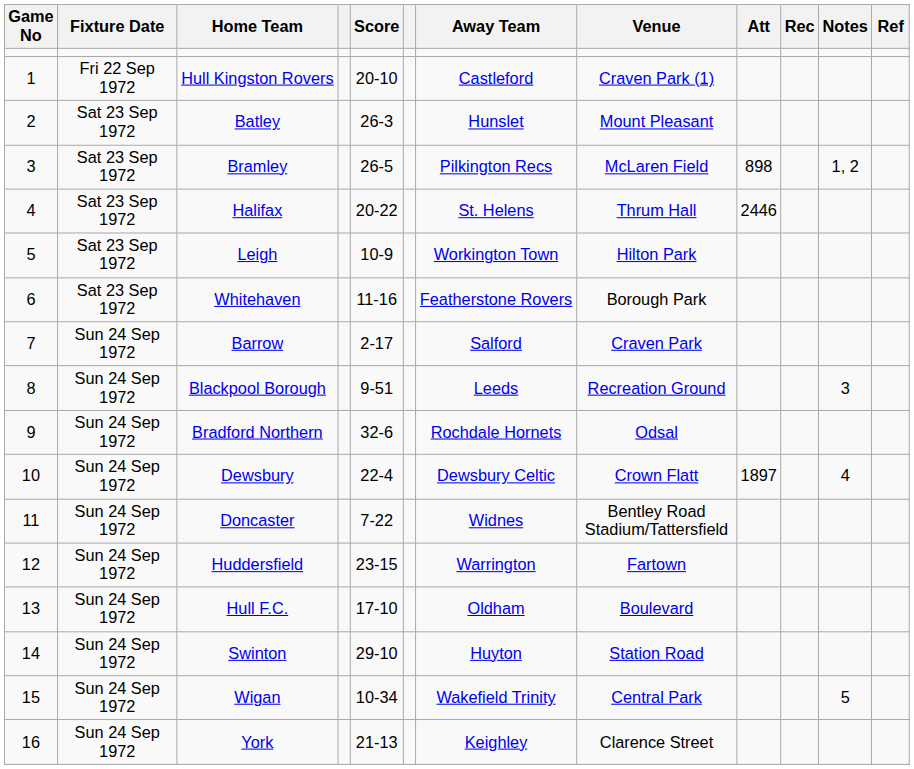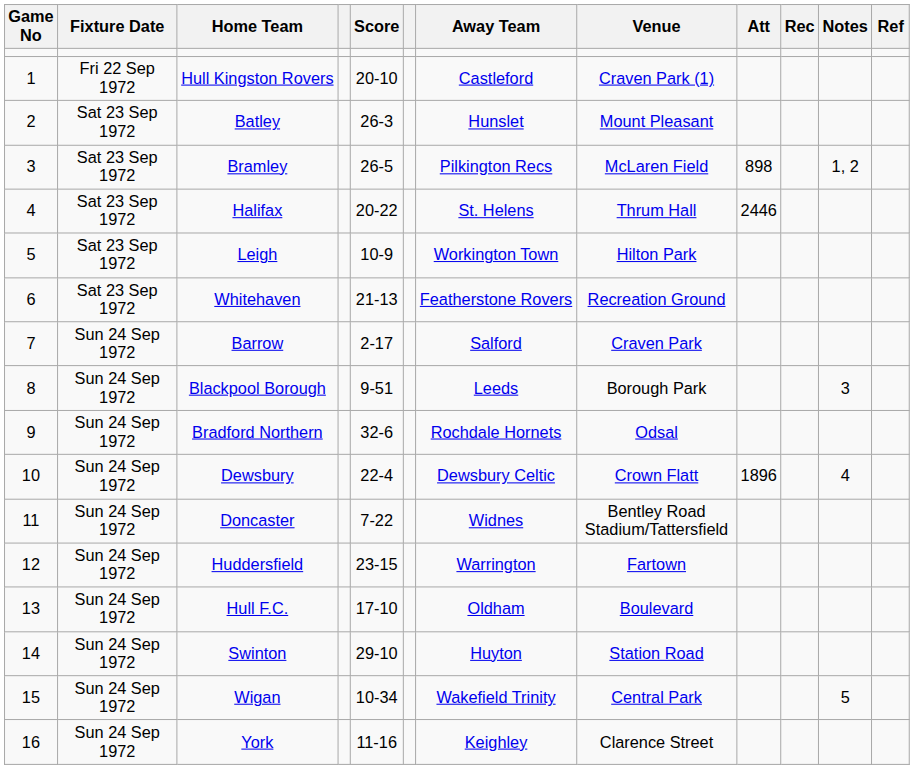 <table class="wikitable" style="text-align:center;">
 <tr>
 <th width=10 abbr="No">Game No</th>
 <th width=110 abbr="Date">Fixture Date</th>
 <th width=150 abbr="Home Team">Home Team</th>
 <th width=5 abbr="space"></th>
 <th width=20 abbr="Score">Score</th>
 <th width=5 abbr="space"></th>
 <th width=150 abbr="Away Team">Away Team</th>
 <th width=150 abbr="Venue">Venue</th>
 <th width=30 abbr="Att">Att</th>
 <th width=30 abbr="Rec">Rec</th>
 <th width=20 abbr="Notes">Notes</th>
 <th width=30 abbr="Ref">Ref</th>
 </tr>
 <tr>
 <td></td>
 <td></td>
 <td></td>
 <td></td>
 <td></td>
 <td></td>
 <td></td>
 <td></td>
 <td></td>
 <td></td>
 <td></td>
 <td></td>
 </tr>
 <tr>
 <td>1</td>
 <td>Fri 22 Sep 1972</td>
 <td><a href='#'>Hull Kingston Rovers</a></td>
 <td></td>
 <td>20-10</td>
 <td></td>
 <td><a href='#'>Castleford</a></td>
 <td><a href='#'>Craven Park (1)</a></td>
 <td></td>
 <td></td>
 <td></td>
 <td></td>
 </tr>
 <tr>
 <td>2</td>
 <td>Sat 23 Sep 1972</td>
 <td><a href='#'>Batley</a></td>
 <td></td>
 <td>26-3</td>
 <td></td>
 <td><a href='#'>Hunslet</a></td>
 <td><a href='#'>Mount Pleasant</a></td>
 <td></td>
 <td></td>
 <td></td>
 <td></td>
 </tr>
 <tr>
 <td>3</td>
 <td>Sat 23 Sep 1972</td>
 <td><a href='#'>Bramley</a></td>
 <td></td>
 <td>26-5</td>
 <td></td>
 <td><a href='#'>Pilkington Recs</a></td>
 <td><a href='#'>McLaren Field</a></td>
 <td>898</td>
 <td></td>
 <td>1, 2</td>
 <td></td>
 </tr>
 <tr>
 <td>4</td>
 <td>Sat 23 Sep 1972</td>
 <td><a href='#'>Halifax</a></td>
 <td></td>
 <td>20-22</td>
 <td></td>
 <td><a href='#'>St. Helens</a></td>
 <td><a href='#'>Thrum Hall</a></td>
 <td>2446</td>
 <td></td>
 <td></td>
 <td></td>
 </tr>
 <tr>
 <td>5</td>
 <td>Sat 23 Sep 1972</td>
 <td><a href='#'>Leigh</a></td>
 <td></td>
 <td>10-9</td>
 <td></td>
 <td><a href='#'>Workington Town</a></td>
 <td><a href='#'>Hilton Park</a></td>
 <td></td>
 <td></td>
 <td></td>
 <td></td>
 </tr>
 <tr>
 <td>6</td>
 <td>Sat 23 Sep 1972</td>
 <td><a href='#'>Whitehaven</a></td>
 <td></td>
-<td>11-16</td>
+<td>21-13</td>
 <td></td>
 <td><a href='#'>Featherstone Rovers</a></td>
-<td>Borough Park</td>
+<td><a href='#'>Recreation Ground</a></td>
 <td></td>
 <td></td>
 <td></td>
 <td></td>
 </tr>
 <tr>
 <td>7</td>
 <td>Sun 24 Sep 1972</td>
 <td><a href='#'>Barrow</a></td>
 <td></td>
 <td>2-17</td>
 <td></td>
 <td><a href='#'>Salford</a></td>
 <td><a href='#'>Craven Park</a></td>
 <td></td>
 <td></td>
 <td></td>
 <td></td>
 </tr>
 <tr>
 <td>8</td>
 <td>Sun 24 Sep 1972</td>
 <td><a href='#'>Blackpool Borough</a></td>
 <td></td>
 <td>9-51</td>
 <td></td>
 <td><a href='#'>Leeds</a></td>
-<td><a href='#'>Recreation Ground</a></td>
+<td>Borough Park</td>
 <td></td>
 <td></td>
 <td>3</td>
 <td></td>
 </tr>
 <tr>
 <td>9</td>
 <td>Sun 24 Sep 1972</td>
 <td><a href='#'>Bradford Northern</a></td>
 <td></td>
 <td>32-6</td>
 <td></td>
 <td><a href='#'>Rochdale Hornets</a></td>
 <td><a href='#'>Odsal</a></td>
 <td></td>
 <td></td>
 <td></td>
 <td></td>
 </tr>
 <tr>
 <td>10</td>
 <td>Sun 24 Sep 1972</td>
 <td><a href='#'>Dewsbury</a></td>
 <td></td>
 <td>22-4</td>
 <td></td>
 <td><a href='#'>Dewsbury Celtic</a></td>
 <td><a href='#'>Crown Flatt</a></td>
-<td>1897</td>
+<td>1896</td>
 <td></td>
 <td>4</td>
 <td></td>
 </tr>
 <tr>
 <td>11</td>
 <td>Sun 24 Sep 1972</td>
 <td><a href='#'>Doncaster</a></td>
 <td></td>
 <td>7-22</td>
 <td></td>
 <td><a href='#'>Widnes</a></td>
 <td>Bentley Road Stadium/Tattersfield</td>
 <td></td>
 <td></td>
 <td></td>
 <td></td>
 </tr>
 <tr>
 <td>12</td>
 <td>Sun 24 Sep 1972</td>
 <td><a href='#'>Huddersfield</a></td>
 <td></td>
 <td>23-15</td>
 <td></td>
 <td><a href='#'>Warrington</a></td>
 <td><a href='#'>Fartown</a></td>
 <td></td>
 <td></td>
 <td></td>
 <td></td>
 </tr>
 <tr>
 <td>13</td>
 <td>Sun 24 Sep 1972</td>
 <td><a href='#'>Hull F.C.</a></td>
 <td></td>
 <td>17-10</td>
 <td></td>
 <td><a href='#'>Oldham</a></td>
 <td><a href='#'>Boulevard</a></td>
 <td></td>
 <td></td>
 <td></td>
 <td></td>
 </tr>
 <tr>
 <td>14</td>
 <td>Sun 24 Sep 1972</td>
 <td><a href='#'>Swinton</a></td>
 <td></td>
 <td>29-10</td>
 <td></td>
 <td><a href='#'>Huyton</a></td>
 <td><a href='#'>Station Road</a></td>
 <td></td>
 <td></td>
 <td></td>
 <td></td>
 </tr>
 <tr>
 <td>15</td>
 <td>Sun 24 Sep 1972</td>
 <td><a href='#'>Wigan</a></td>
 <td></td>
 <td>10-34</td>
 <td></td>
 <td><a href='#'>Wakefield Trinity</a></td>
 <td><a href='#'>Central Park</a></td>
 <td></td>
 <td></td>
 <td>5</td>
 <td></td>
 </tr>
 <tr>
 <td>16</td>
 <td>Sun 24 Sep 1972</td>
 <td><a href='#'>York</a></td>
 <td></td>
-<td>21-13</td>
+<td>11-16</td>
 <td></td>
 <td><a href='#'>Keighley</a></td>
 <td>Clarence Street</td>
 <td></td>
 <td></td>
 <td></td>
 <td></td>
 </tr>
 </table>
